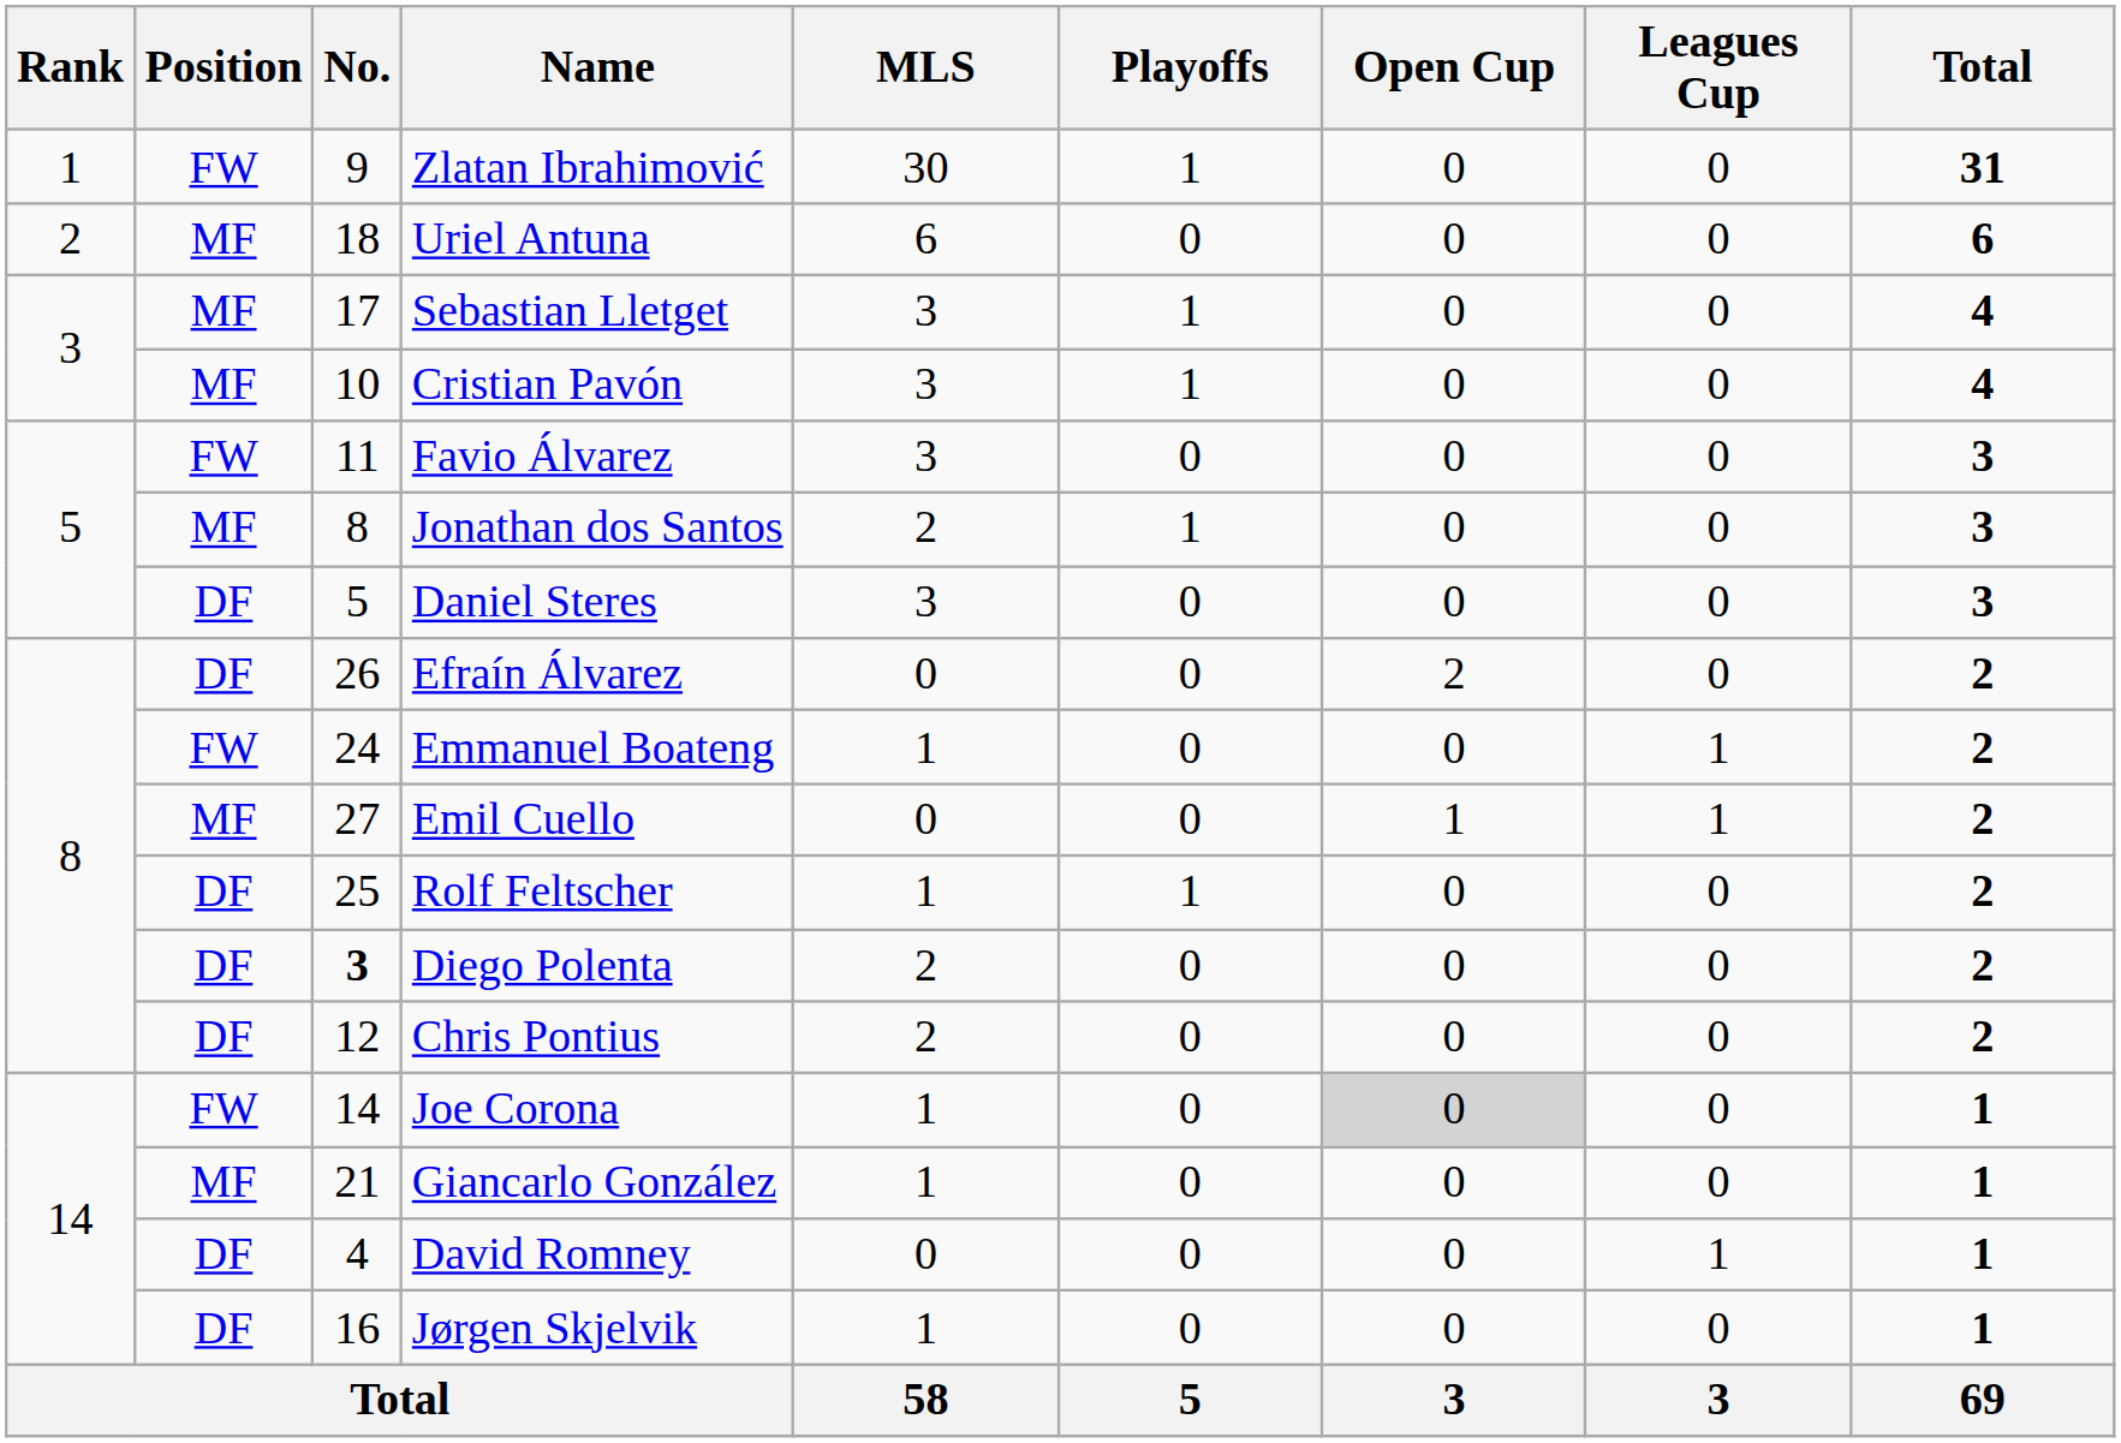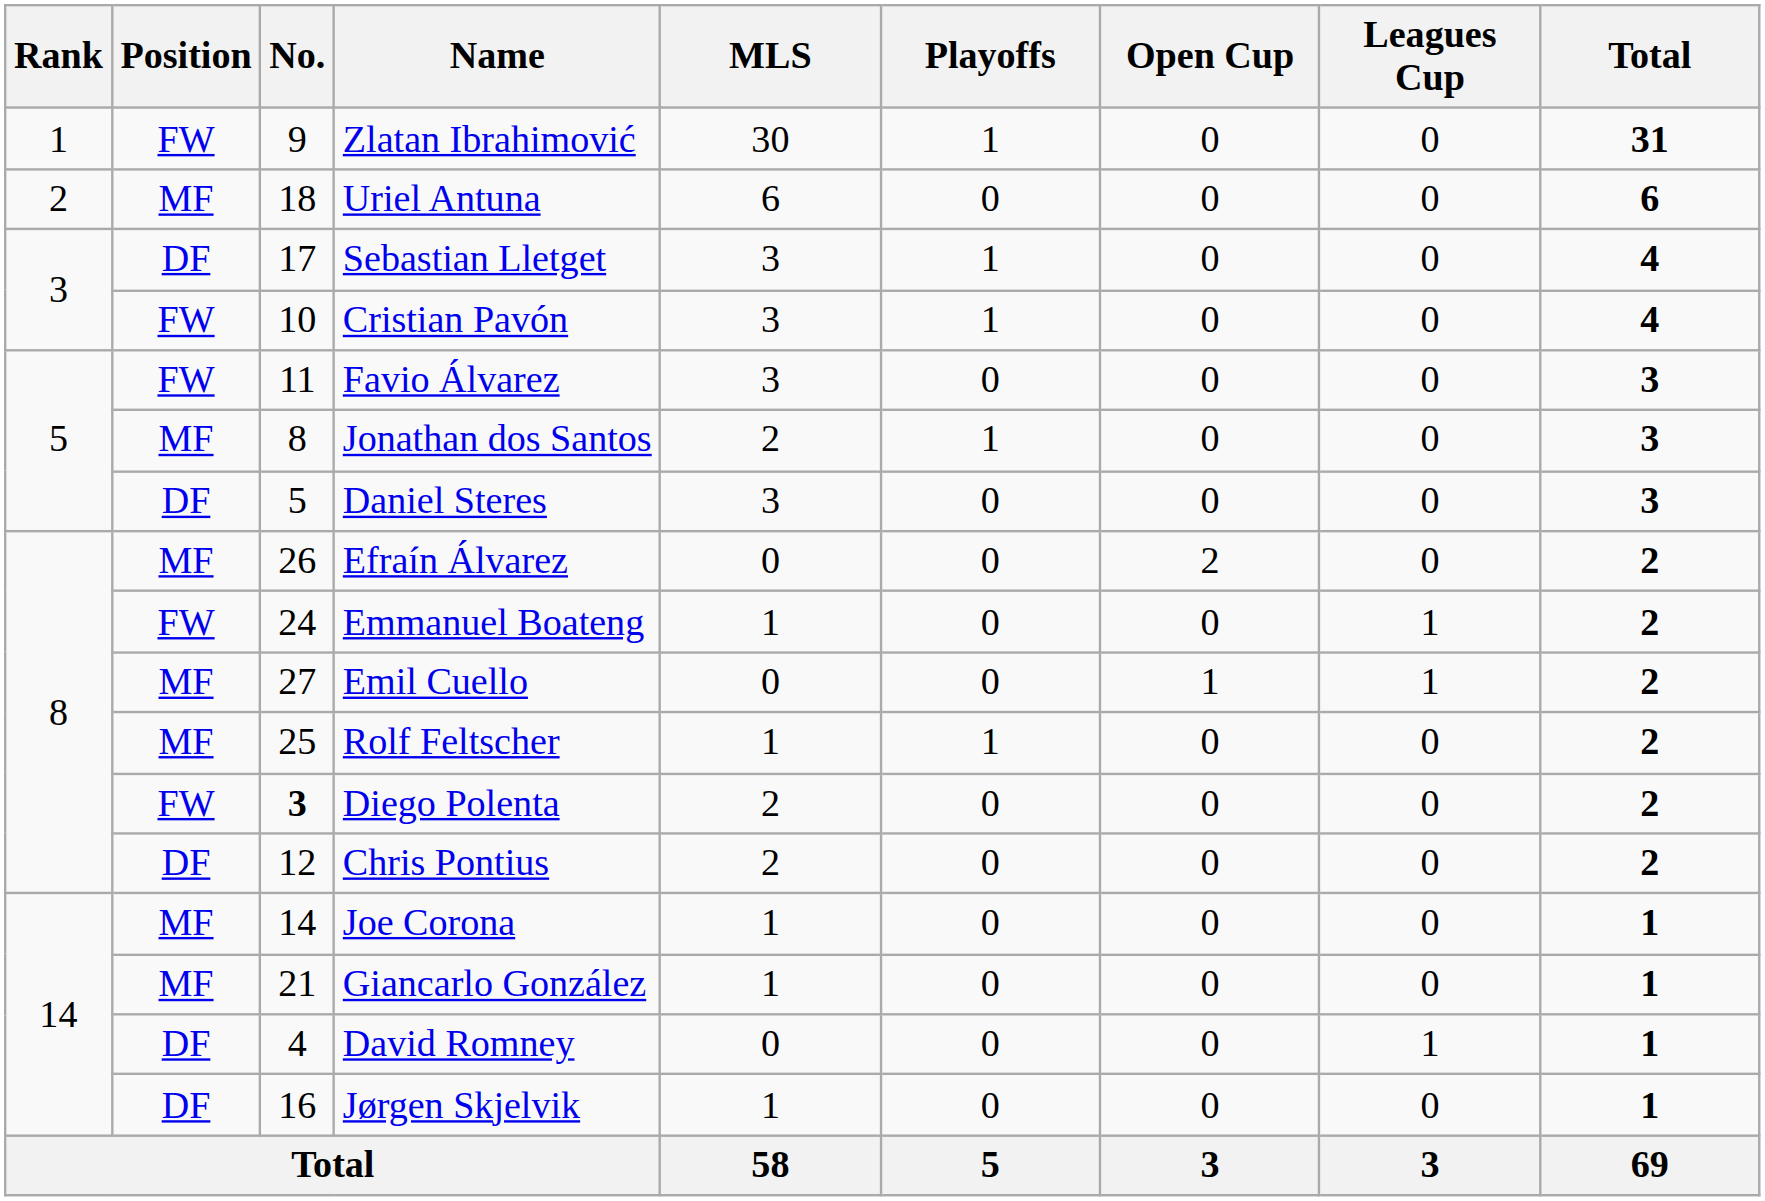 <table class="wikitable sortable" style="text-align:center;">
 <tr>
 <th>Rank</th>
 <th>Position</th>
 <th>No.</th>
 <th>Name</th>
 <th width=85>MLS</th>
 <th width=85>Playoffs</th>
 <th width=85>Open Cup</th>
 <th width=85>Leagues Cup</th>
 <th width=85>Total</th>
 </tr>
 <tr>
 <td>1</td>
 <td><a href='#'>FW</a></td>
 <td>9</td>
 <td align="left"> <a href='#'>Zlatan Ibrahimović</a></td>
 <td>30</td>
 <td>1</td>
 <td>0</td>
 <td>0</td>
 <td><strong>31</strong></td>
 </tr>
 <tr>
 <td>2</td>
 <td><a href='#'>MF</a></td>
 <td>18</td>
 <td align="left"> <a href='#'>Uriel Antuna</a></td>
 <td>6</td>
 <td>0</td>
 <td>0</td>
 <td>0</td>
 <td><strong>6</strong></td>
 </tr>
 <tr>
 <td rowspan="2">3</td>
-<td><a href='#'>MF</a></td>
+<td><a href='#'>DF</a></td>
 <td>17</td>
 <td align="left"> <a href='#'>Sebastian Lletget</a></td>
 <td>3</td>
 <td>1</td>
 <td>0</td>
 <td>0</td>
 <td><strong>4</strong></td>
 </tr>
 <tr>
-<td><a href='#'>MF</a></td>
+<td><a href='#'>FW</a></td>
 <td>10</td>
 <td align="left"> <a href='#'>Cristian Pavón</a></td>
 <td>3</td>
 <td>1</td>
 <td>0</td>
 <td>0</td>
 <td><strong>4</strong></td>
 </tr>
 <tr>
 <td rowspan="3">5</td>
 <td><a href='#'>FW</a></td>
 <td>11</td>
 <td align="left"> <a href='#'>Favio Álvarez</a></td>
 <td>3</td>
 <td>0</td>
 <td>0</td>
 <td>0</td>
 <td><strong>3</strong></td>
 </tr>
 <tr>
 <td><a href='#'>MF</a></td>
 <td>8</td>
 <td align="left"> <a href='#'>Jonathan dos Santos</a></td>
 <td>2</td>
 <td>1</td>
 <td>0</td>
 <td>0</td>
 <td><strong>3</strong></td>
 </tr>
 <tr>
 <td><a href='#'>DF</a></td>
 <td>5</td>
 <td align="left"> <a href='#'>Daniel Steres</a></td>
 <td>3</td>
 <td>0</td>
 <td>0</td>
 <td>0</td>
 <td><strong>3</strong></td>
 </tr>
 <tr>
 <td rowspan="6">8</td>
-<td><a href='#'>DF</a></td>
+<td><a href='#'>MF</a></td>
 <td>26</td>
 <td align="left"> <a href='#'>Efraín Álvarez</a></td>
 <td>0</td>
 <td>0</td>
 <td>2</td>
 <td>0</td>
 <td><strong>2</strong></td>
 </tr>
 <tr>
 <td><a href='#'>FW</a></td>
 <td>24</td>
 <td align="left"> <a href='#'>Emmanuel Boateng</a></td>
 <td>1</td>
 <td>0</td>
 <td>0</td>
 <td>1</td>
 <td><strong>2</strong></td>
 </tr>
 <tr>
 <td><a href='#'>MF</a></td>
 <td>27</td>
 <td align="left"> <a href='#'>Emil Cuello</a></td>
 <td>0</td>
 <td>0</td>
 <td>1</td>
 <td>1</td>
 <td><strong>2</strong></td>
 </tr>
 <tr>
-<td><a href='#'>DF</a></td>
+<td><a href='#'>MF</a></td>
 <td>25</td>
 <td align="left"> <a href='#'>Rolf Feltscher</a></td>
 <td>1</td>
 <td>1</td>
 <td>0</td>
 <td>0</td>
 <td><strong>2</strong></td>
 </tr>
 <tr>
-<td><a href='#'>DF</a></td>
+<td><a href='#'>FW</a></td>
 <td><strong>3</strong></td>
 <td align="left"> <a href='#'>Diego Polenta</a></td>
 <td>2</td>
 <td>0</td>
 <td>0</td>
 <td>0</td>
 <td><strong>2</strong></td>
 </tr>
 <tr>
 <td><a href='#'>DF</a></td>
 <td>12</td>
 <td align="left"> <a href='#'>Chris Pontius</a></td>
 <td>2</td>
 <td>0</td>
 <td>0</td>
 <td>0</td>
 <td><strong>2</strong></td>
 </tr>
 <tr>
 <td rowspan="4">14</td>
-<td><a href='#'>FW</a></td>
+<td><a href='#'>MF</a></td>
 <td>14</td>
 <td align="left"> <a href='#'>Joe Corona</a></td>
 <td>1</td>
 <td>0</td>
-<td style="background: lightgrey;">0</td>
+<td>0</td>
 <td>0</td>
 <td><strong>1</strong></td>
 </tr>
 <tr>
 <td><a href='#'>MF</a></td>
 <td>21</td>
 <td align="left"> <a href='#'>Giancarlo González</a></td>
 <td>1</td>
 <td>0</td>
 <td>0</td>
 <td>0</td>
 <td><strong>1</strong></td>
 </tr>
 <tr>
 <td><a href='#'>DF</a></td>
 <td>4</td>
 <td align="left"> <a href='#'>David Romney</a></td>
 <td>0</td>
 <td>0</td>
 <td>0</td>
 <td>1</td>
 <td><strong>1</strong></td>
 </tr>
 <tr>
 <td><a href='#'>DF</a></td>
 <td>16</td>
 <td align="left"> <a href='#'>Jørgen Skjelvik</a></td>
 <td>1</td>
 <td>0</td>
 <td>0</td>
 <td>0</td>
 <td><strong>1</strong></td>
 </tr>
 <tr>
 <th colspan="4">Total</th>
 <th>58</th>
 <th>5</th>
 <th>3</th>
 <th>3</th>
 <th>69</th>
 </tr>
 </table>
